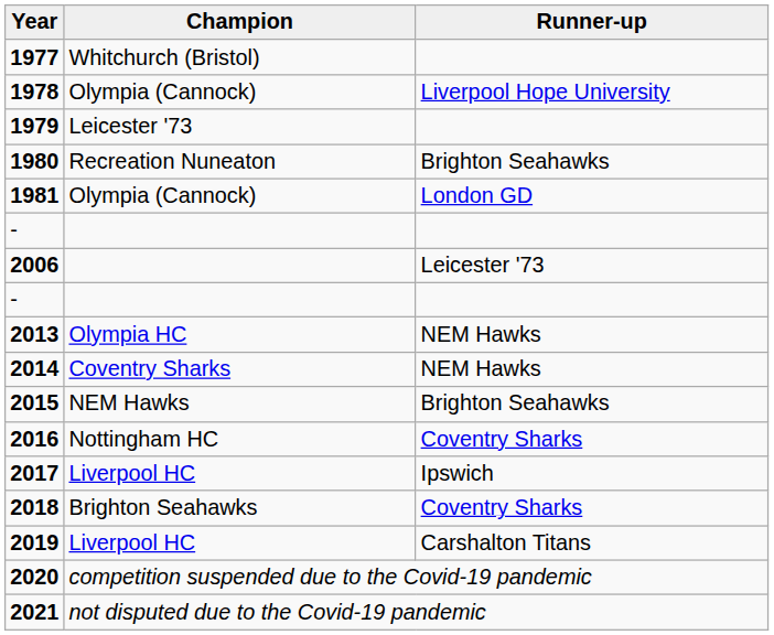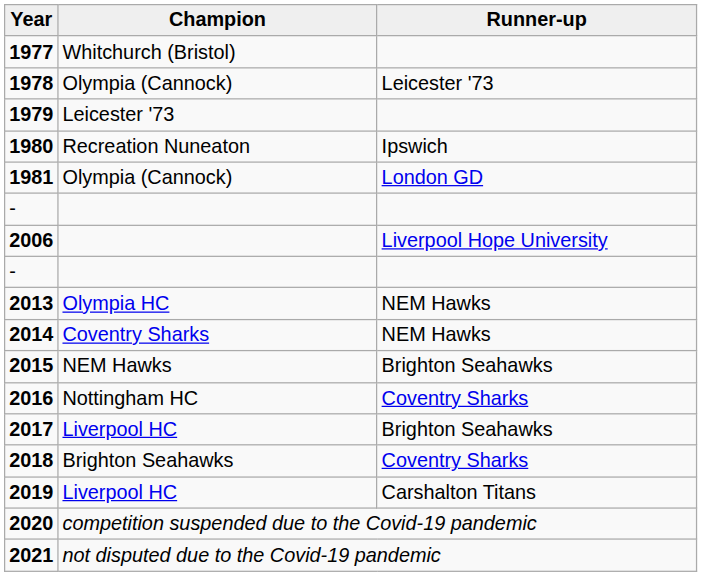 <table class="wikitable">
 <tr style="background:#efefef;">
 <td align="center" width="35"><strong>Year</strong></td>
 <td align="center" width="250"><strong>Champion</strong></td>
 <td align="center" width="250"><strong>Runner-up</strong> </td>
 </tr>
 <tr>
 <td><strong>1977</strong></td>
 <td>Whitchurch (Bristol)</td>
 <td></td>
 </tr>
 <tr>
 <td><strong>1978</strong></td>
 <td>Olympia (Cannock)</td>
-<td><a href='#'>Liverpool Hope University</a></td>
+<td>Leicester '73</td>
 </tr>
 <tr>
 <td><strong>1979</strong></td>
 <td>Leicester '73</td>
 <td></td>
 </tr>
 <tr>
 <td><strong>1980</strong></td>
 <td>Recreation Nuneaton</td>
-<td>Brighton Seahawks</td>
+<td>Ipswich</td>
 </tr>
 <tr>
 <td><strong>1981</strong></td>
 <td>Olympia (Cannock)</td>
 <td><a href='#'>London GD</a></td>
 </tr>
 <tr>
 <td>-</td>
 <td></td>
 <td></td>
 </tr>
 <tr>
 <td><strong>2006</strong></td>
 <td></td>
-<td>Leicester '73</td>
+<td><a href='#'>Liverpool Hope University</a></td>
 </tr>
 <tr>
 <td>-</td>
 <td></td>
 <td></td>
 </tr>
 <tr>
 <td><strong>2013</strong></td>
 <td><a href='#'>Olympia HC</a></td>
 <td>NEM Hawks</td>
 </tr>
 <tr>
 <td><strong>2014</strong></td>
 <td><a href='#'>Coventry Sharks</a></td>
 <td>NEM Hawks</td>
 </tr>
 <tr>
 <td><strong>2015</strong></td>
 <td>NEM Hawks</td>
 <td>Brighton Seahawks</td>
 </tr>
 <tr>
 <td><strong>2016</strong></td>
 <td>Nottingham HC</td>
 <td><a href='#'>Coventry Sharks</a></td>
 </tr>
 <tr>
 <td><strong>2017</strong></td>
 <td><a href='#'>Liverpool HC</a></td>
-<td>Ipswich</td>
+<td>Brighton Seahawks</td>
 </tr>
 <tr>
 <td><strong>2018</strong></td>
 <td>Brighton Seahawks</td>
 <td><a href='#'>Coventry Sharks</a></td>
 </tr>
 <tr>
 <td><strong>2019</strong></td>
 <td><a href='#'>Liverpool HC</a></td>
 <td>Carshalton Titans</td>
 </tr>
 <tr>
 <td><strong>2020</strong></td>
 <td colspan="2"><em>competition suspended due to the Covid-19 pandemic</em></td>
 </tr>
 <tr>
 <td><strong>2021</strong></td>
 <td colspan="2"><em>not disputed due to the Covid-19 pandemic</em></td>
 </tr>
 </table>
